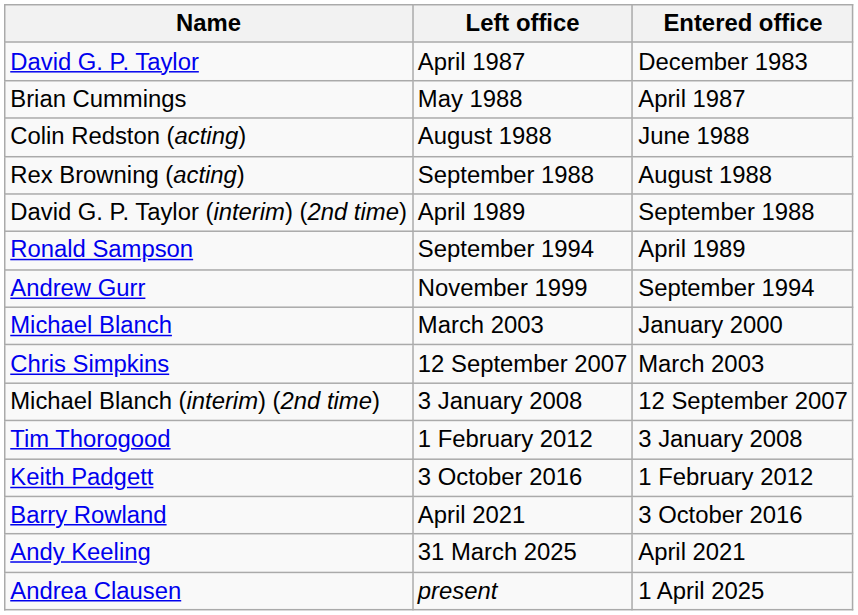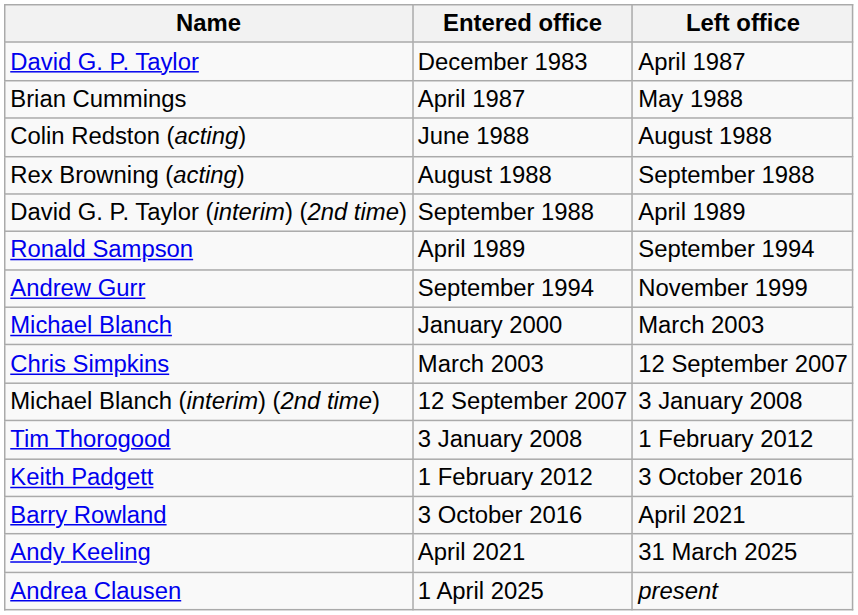 <table class="wikitable">
 <tr>
 <th>Name</th>
+<th>Entered office</th>
 <th>Left office</th>
-<th>Entered office</th>
 </tr>
 <tr>
 <td><a href='#'>David G. P. Taylor</a></td>
+<td>December 1983</td>
 <td>April 1987</td>
-<td>December 1983</td>
 </tr>
 <tr>
 <td>Brian Cummings</td>
+<td>April 1987</td>
 <td>May 1988</td>
-<td>April 1987</td>
 </tr>
 <tr>
 <td>Colin Redston (<em>acting</em>)</td>
+<td>June 1988</td>
 <td>August 1988</td>
-<td>June 1988</td>
 </tr>
 <tr>
 <td>Rex Browning (<em>acting</em>)</td>
+<td>August 1988</td>
 <td>September 1988</td>
-<td>August 1988</td>
 </tr>
 <tr>
 <td>David G. P. Taylor (<em>interim</em>) (<em>2nd time</em>)</td>
+<td>September 1988</td>
 <td>April 1989</td>
-<td>September 1988</td>
 </tr>
 <tr>
 <td><a href='#'>Ronald Sampson</a></td>
+<td>April 1989</td>
 <td>September 1994</td>
-<td>April 1989</td>
 </tr>
 <tr>
 <td><a href='#'>Andrew Gurr</a></td>
+<td>September 1994</td>
 <td>November 1999</td>
-<td>September 1994</td>
 </tr>
 <tr>
 <td><a href='#'>Michael Blanch</a></td>
+<td>January 2000</td>
 <td>March 2003</td>
-<td>January 2000</td>
 </tr>
 <tr>
 <td><a href='#'>Chris Simpkins</a></td>
+<td>March 2003</td>
 <td>12 September 2007</td>
-<td>March 2003</td>
 </tr>
 <tr>
 <td>Michael Blanch (<em>interim</em>) (<em>2nd time</em>)</td>
+<td>12 September 2007</td>
 <td>3 January 2008</td>
-<td>12 September 2007</td>
 </tr>
 <tr>
 <td><a href='#'>Tim Thorogood</a></td>
+<td>3 January 2008</td>
 <td>1 February 2012</td>
-<td>3 January 2008</td>
 </tr>
 <tr>
 <td><a href='#'>Keith Padgett</a></td>
+<td>1 February 2012</td>
 <td>3 October 2016</td>
-<td>1 February 2012</td>
 </tr>
 <tr>
 <td><a href='#'>Barry Rowland</a></td>
+<td>3 October 2016</td>
 <td>April 2021</td>
-<td>3 October 2016</td>
 </tr>
 <tr>
 <td><a href='#'>Andy Keeling</a></td>
+<td>April 2021</td>
 <td>31 March 2025</td>
-<td>April 2021</td>
 </tr>
 <tr>
 <td><a href='#'>Andrea Clausen</a></td>
+<td>1 April 2025</td>
 <td><em>present</em></td>
-<td>1 April 2025</td>
 </tr>
 </table>
